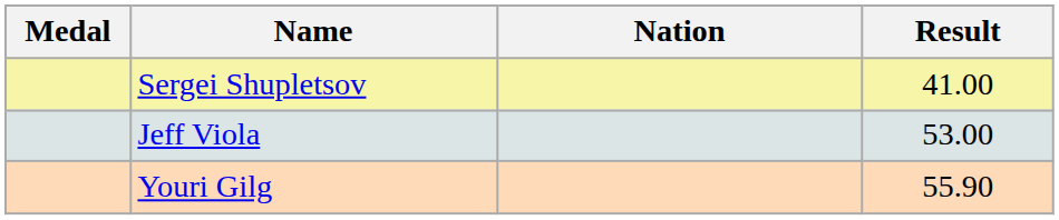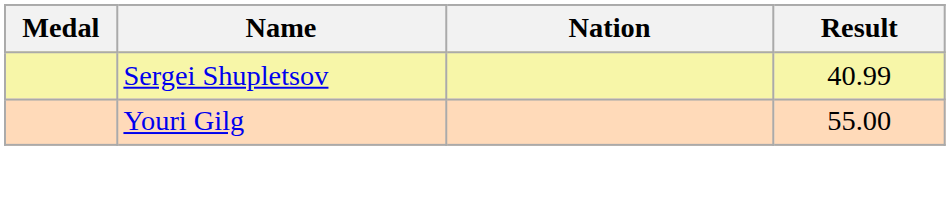 <table class=wikitable style="border:1px solid #AAAAAA;font-size:90%">
 <tr bgcolor="#E4E4E4">
 <th width=50>Medal</th>
 <th width=160>Name</th>
 <th width=160>Nation</th>
 <th width=80>Result</th>
 </tr>
 <tr bgcolor="#F7F6A8">
 <td align="center"></td>
 <td><a href='#'>Sergei Shupletsov</a></td>
 <td></td>
-<td align="center">41.00</td>
-</tr>
-<tr bgcolor="#DCE5E5">
-<td align="center"></td>
-<td><a href='#'>Jeff Viola</a></td>
-<td></td>
-<td align="center">53.00</td>
+<td align="center">40.99</td>
 </tr>
 <tr bgcolor="#FFDAB9">
 <td align="center"></td>
 <td><a href='#'>Youri Gilg</a></td>
 <td></td>
-<td align="center">55.90</td>
+<td align="center">55.00</td>
 </tr>
 </table>
